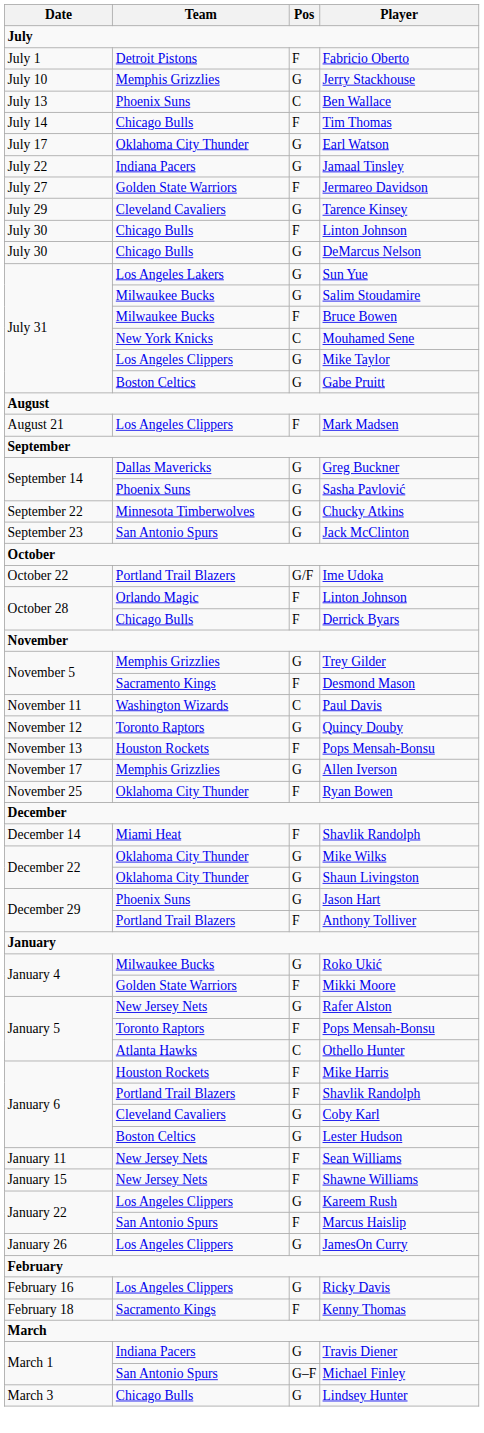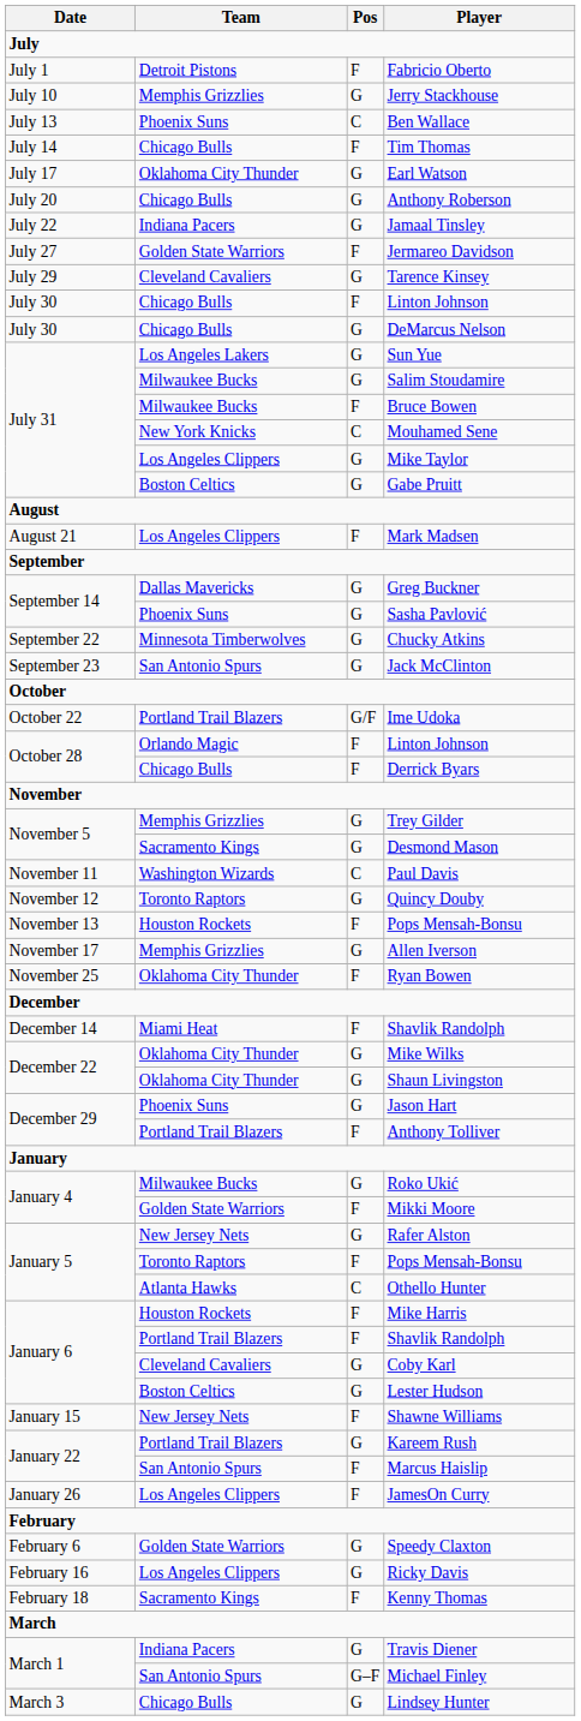 <table class="wikitable" style="text-align: left">
 <tr>
 <th style="width:120px">Date</th>
 <th style="width:200px">Team</th>
 <th>Pos</th>
 <th style="width:180px">Player</th>
 </tr>
 <tr>
 <td colspan="4"><strong>July</strong></td>
 </tr>
 <tr>
 <td>July 1</td>
 <td><a href='#'>Detroit Pistons</a></td>
 <td>F</td>
 <td><a href='#'>Fabricio Oberto</a></td>
 </tr>
 <tr>
 <td>July 10</td>
 <td><a href='#'>Memphis Grizzlies</a></td>
 <td>G</td>
 <td><a href='#'>Jerry Stackhouse</a></td>
 </tr>
 <tr>
 <td>July 13</td>
 <td><a href='#'>Phoenix Suns</a></td>
 <td>C</td>
 <td><a href='#'>Ben Wallace</a></td>
 </tr>
 <tr>
 <td>July 14</td>
 <td><a href='#'>Chicago Bulls</a></td>
 <td>F</td>
 <td><a href='#'>Tim Thomas</a></td>
 </tr>
 <tr>
 <td>July 17</td>
 <td><a href='#'>Oklahoma City Thunder</a></td>
 <td>G</td>
 <td><a href='#'>Earl Watson</a></td>
+</tr>
+<tr>
+<td>July 20</td>
+<td><a href='#'>Chicago Bulls</a></td>
+<td>G</td>
+<td><a href='#'>Anthony Roberson</a></td>
 </tr>
 <tr>
 <td>July 22</td>
 <td><a href='#'>Indiana Pacers</a></td>
 <td>G</td>
 <td><a href='#'>Jamaal Tinsley</a></td>
 </tr>
 <tr>
 <td>July 27</td>
 <td><a href='#'>Golden State Warriors</a></td>
 <td>F</td>
 <td><a href='#'>Jermareo Davidson</a></td>
 </tr>
 <tr>
 <td>July 29</td>
 <td><a href='#'>Cleveland Cavaliers</a></td>
 <td>G</td>
 <td><a href='#'>Tarence Kinsey</a></td>
 </tr>
 <tr>
 <td>July 30</td>
 <td><a href='#'>Chicago Bulls</a></td>
 <td>F</td>
 <td><a href='#'>Linton Johnson</a></td>
 </tr>
 <tr>
 <td>July 30</td>
 <td><a href='#'>Chicago Bulls</a></td>
 <td>G</td>
 <td><a href='#'>DeMarcus Nelson</a></td>
 </tr>
 <tr>
 <td rowspan="6">July 31</td>
 <td><a href='#'>Los Angeles Lakers</a></td>
 <td>G</td>
 <td><a href='#'>Sun Yue</a></td>
 </tr>
 <tr>
 <td><a href='#'>Milwaukee Bucks</a></td>
 <td>G</td>
 <td><a href='#'>Salim Stoudamire</a></td>
 </tr>
 <tr>
 <td><a href='#'>Milwaukee Bucks</a></td>
 <td>F</td>
 <td><a href='#'>Bruce Bowen</a></td>
 </tr>
 <tr>
 <td><a href='#'>New York Knicks</a></td>
 <td>C</td>
 <td><a href='#'>Mouhamed Sene</a></td>
 </tr>
 <tr>
 <td><a href='#'>Los Angeles Clippers</a></td>
 <td>G</td>
 <td><a href='#'>Mike Taylor</a></td>
 </tr>
 <tr>
 <td><a href='#'>Boston Celtics</a></td>
 <td>G</td>
 <td><a href='#'>Gabe Pruitt</a></td>
 </tr>
 <tr>
 <td colspan="4"><strong>August</strong></td>
 </tr>
 <tr>
 <td>August 21</td>
 <td><a href='#'>Los Angeles Clippers</a></td>
 <td>F</td>
 <td><a href='#'>Mark Madsen</a></td>
 </tr>
 <tr>
 <td colspan="4"><strong>September</strong></td>
 </tr>
 <tr>
 <td rowspan="2">September 14</td>
 <td><a href='#'>Dallas Mavericks</a></td>
 <td>G</td>
 <td><a href='#'>Greg Buckner</a></td>
 </tr>
 <tr>
 <td><a href='#'>Phoenix Suns</a></td>
 <td>G</td>
 <td><a href='#'>Sasha Pavlović</a></td>
 </tr>
 <tr>
 <td>September 22</td>
 <td><a href='#'>Minnesota Timberwolves</a></td>
 <td>G</td>
 <td><a href='#'>Chucky Atkins</a></td>
 </tr>
 <tr>
 <td>September 23</td>
 <td><a href='#'>San Antonio Spurs</a></td>
 <td>G</td>
 <td><a href='#'>Jack McClinton</a></td>
 </tr>
 <tr>
 <td colspan="4"><strong>October</strong></td>
 </tr>
 <tr>
 <td>October 22</td>
 <td><a href='#'>Portland Trail Blazers</a></td>
 <td>G/F</td>
 <td><a href='#'>Ime Udoka</a></td>
 </tr>
 <tr>
 <td rowspan="2">October 28</td>
 <td><a href='#'>Orlando Magic</a></td>
 <td>F</td>
 <td><a href='#'>Linton Johnson</a></td>
 </tr>
 <tr>
 <td><a href='#'>Chicago Bulls</a></td>
 <td>F</td>
 <td><a href='#'>Derrick Byars</a></td>
 </tr>
 <tr>
 <td colspan="4"><strong>November</strong></td>
 </tr>
 <tr>
 <td rowspan="2">November 5</td>
 <td><a href='#'>Memphis Grizzlies</a></td>
 <td>G</td>
 <td><a href='#'>Trey Gilder</a></td>
 </tr>
 <tr>
 <td><a href='#'>Sacramento Kings</a></td>
-<td>F</td>
+<td>G</td>
 <td><a href='#'>Desmond Mason</a></td>
 </tr>
 <tr>
 <td>November 11</td>
 <td><a href='#'>Washington Wizards</a></td>
 <td>C</td>
 <td><a href='#'>Paul Davis</a></td>
 </tr>
 <tr>
 <td>November 12</td>
 <td><a href='#'>Toronto Raptors</a></td>
 <td>G</td>
 <td><a href='#'>Quincy Douby</a></td>
 </tr>
 <tr>
 <td>November 13</td>
 <td><a href='#'>Houston Rockets</a></td>
 <td>F</td>
 <td><a href='#'>Pops Mensah-Bonsu</a></td>
 </tr>
 <tr>
 <td>November 17</td>
 <td><a href='#'>Memphis Grizzlies</a></td>
 <td>G</td>
 <td><a href='#'>Allen Iverson</a></td>
 </tr>
 <tr>
 <td>November 25</td>
 <td><a href='#'>Oklahoma City Thunder</a></td>
 <td>F</td>
 <td><a href='#'>Ryan Bowen</a></td>
 </tr>
 <tr>
 <td colspan="4"><strong>December</strong></td>
 </tr>
 <tr>
 <td>December 14</td>
 <td><a href='#'>Miami Heat</a></td>
 <td>F</td>
 <td><a href='#'>Shavlik Randolph</a></td>
 </tr>
 <tr>
 <td rowspan="2">December 22</td>
 <td><a href='#'>Oklahoma City Thunder</a></td>
 <td>G</td>
 <td><a href='#'>Mike Wilks</a></td>
 </tr>
 <tr>
 <td><a href='#'>Oklahoma City Thunder</a></td>
 <td>G</td>
 <td><a href='#'>Shaun Livingston</a></td>
 </tr>
 <tr>
 <td rowspan="2">December 29</td>
 <td><a href='#'>Phoenix Suns</a></td>
 <td>G</td>
 <td><a href='#'>Jason Hart</a></td>
 </tr>
 <tr>
 <td><a href='#'>Portland Trail Blazers</a></td>
 <td>F</td>
 <td><a href='#'>Anthony Tolliver</a></td>
 </tr>
 <tr>
 <td colspan="4"><strong>January</strong></td>
 </tr>
 <tr>
 <td rowspan="2">January 4</td>
 <td><a href='#'>Milwaukee Bucks</a></td>
 <td>G</td>
 <td><a href='#'>Roko Ukić</a></td>
 </tr>
 <tr>
 <td><a href='#'>Golden State Warriors</a></td>
 <td>F</td>
 <td><a href='#'>Mikki Moore</a></td>
 </tr>
 <tr>
 <td rowspan="3">January 5</td>
 <td><a href='#'>New Jersey Nets</a></td>
 <td>G</td>
 <td><a href='#'>Rafer Alston</a></td>
 </tr>
 <tr>
 <td><a href='#'>Toronto Raptors</a></td>
 <td>F</td>
 <td><a href='#'>Pops Mensah-Bonsu</a></td>
 </tr>
 <tr>
 <td><a href='#'>Atlanta Hawks</a></td>
 <td>C</td>
 <td><a href='#'>Othello Hunter</a></td>
 </tr>
 <tr>
 <td rowspan="4">January 6</td>
 <td><a href='#'>Houston Rockets</a></td>
 <td>F</td>
 <td><a href='#'>Mike Harris</a></td>
 </tr>
 <tr>
 <td><a href='#'>Portland Trail Blazers</a></td>
 <td>F</td>
 <td><a href='#'>Shavlik Randolph</a></td>
 </tr>
 <tr>
 <td><a href='#'>Cleveland Cavaliers</a></td>
 <td>G</td>
 <td><a href='#'>Coby Karl</a></td>
 </tr>
 <tr>
 <td><a href='#'>Boston Celtics</a></td>
 <td>G</td>
 <td><a href='#'>Lester Hudson</a></td>
 </tr>
 <tr>
-<td>January 11</td>
-<td><a href='#'>New Jersey Nets</a></td>
-<td>F</td>
-<td><a href='#'>Sean Williams</a></td>
-</tr>
-<tr>
 <td>January 15</td>
 <td><a href='#'>New Jersey Nets</a></td>
 <td>F</td>
 <td><a href='#'>Shawne Williams</a></td>
 </tr>
 <tr>
 <td rowspan="2">January 22</td>
-<td><a href='#'>Los Angeles Clippers</a></td>
+<td><a href='#'>Portland Trail Blazers</a></td>
 <td>G</td>
 <td><a href='#'>Kareem Rush</a></td>
 </tr>
 <tr>
 <td><a href='#'>San Antonio Spurs</a></td>
 <td>F</td>
 <td><a href='#'>Marcus Haislip</a></td>
 </tr>
 <tr>
 <td>January 26</td>
 <td><a href='#'>Los Angeles Clippers</a></td>
-<td>G</td>
+<td>F</td>
 <td><a href='#'>JamesOn Curry</a></td>
 </tr>
 <tr>
 <td colspan="4"><strong>February</strong></td>
+</tr>
+<tr>
+<td>February 6</td>
+<td><a href='#'>Golden State Warriors</a></td>
+<td>G</td>
+<td><a href='#'>Speedy Claxton</a></td>
 </tr>
 <tr>
 <td>February 16</td>
 <td><a href='#'>Los Angeles Clippers</a></td>
 <td>G</td>
 <td><a href='#'>Ricky Davis</a></td>
 </tr>
 <tr>
 <td>February 18</td>
 <td><a href='#'>Sacramento Kings</a></td>
 <td>F</td>
 <td><a href='#'>Kenny Thomas</a></td>
 </tr>
 <tr>
 <td colspan="4"><strong>March</strong></td>
 </tr>
 <tr>
 <td rowspan="2">March 1</td>
 <td><a href='#'>Indiana Pacers</a></td>
 <td>G</td>
 <td><a href='#'>Travis Diener</a></td>
 </tr>
 <tr>
 <td><a href='#'>San Antonio Spurs</a></td>
 <td>G–F</td>
 <td><a href='#'>Michael Finley</a></td>
 </tr>
 <tr>
 <td>March 3</td>
 <td><a href='#'>Chicago Bulls</a></td>
 <td>G</td>
 <td><a href='#'>Lindsey Hunter</a></td>
 </tr>
 </table>
